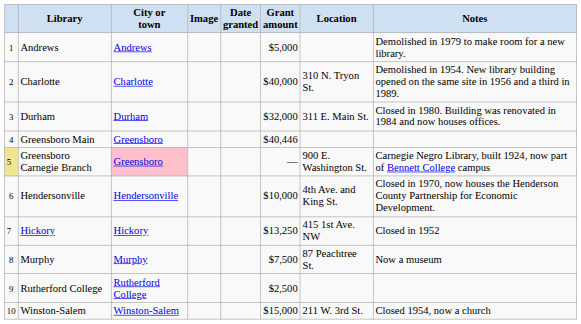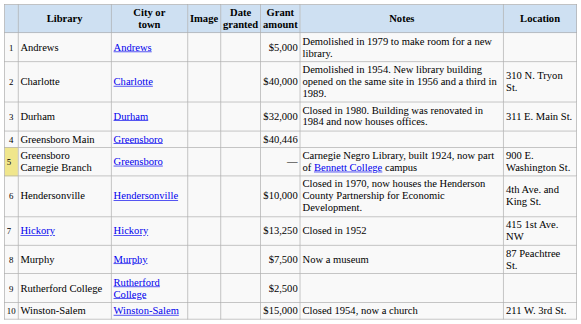 <table class="wikitable sortable" align="center">
 <tr>
 <th style="background-color:#CEE0F2;"></th>
 <th style="background-color:#CEE0F2;">Library</th>
 <th style="background-color:#CEE0F2;">City or<br>town</th>
 <th style="background-color:#CEE0F2;" class="unsortable">Image</th>
 <th style="background-color:#CEE0F2;">Date<br>granted</th>
 <th style="background-color:#CEE0F2;">Grant<br>amount</th>
+<th style="background-color:#CEE0F2;" class="unsortable">Notes</th>
 <th style="background-color:#CEE0F2;">Location</th>
-<th style="background-color:#CEE0F2;" class="unsortable">Notes</th>
 </tr>
 <tr ->
 <td align=center><small>1</small></td>
 <td>Andrews</td>
 <td><a href='#'>Andrews</a></td>
 <td></td>
 <td></td>
 <td align=right>$5,000</td>
+<td>Demolished in 1979 to make room for a new library.</td>
 <td></td>
-<td>Demolished in 1979 to make room for a new library.</td>
 </tr>
 <tr ->
 <td align=center><small>2</small></td>
 <td>Charlotte</td>
 <td><a href='#'>Charlotte</a></td>
 <td></td>
 <td></td>
 <td align=right>$40,000</td>
+<td>Demolished in 1954. New library building opened on the same site in 1956 and a third in 1989.</td>
 <td>310 N. Tryon St.</td>
-<td>Demolished in 1954. New library building opened on the same site in 1956 and a third in 1989.</td>
 </tr>
 <tr ->
 <td align=center><small>3</small></td>
 <td>Durham</td>
 <td><a href='#'>Durham</a></td>
 <td></td>
 <td></td>
 <td align=right>$32,000</td>
+<td>Closed in 1980.  Building was renovated in 1984 and now houses offices.</td>
 <td>311 E. Main St.</td>
-<td>Closed in 1980.  Building was renovated in 1984 and now houses offices.</td>
 </tr>
 <tr ->
 <td align=center><small>4</small></td>
 <td>Greensboro Main</td>
 <td><a href='#'>Greensboro</a></td>
 <td></td>
 <td></td>
 <td align=right>$40,446</td>
 <td></td>
 <td></td>
 </tr>
 <tr ->
 <td style="background: khaki;"><small>5</small></td>
 <td>Greensboro Carnegie Branch</td>
-<td style="background: pink;"><a href='#'>Greensboro</a></td>
+<td><a href='#'>Greensboro</a></td>
 <td></td>
 <td></td>
 <td align=right>—</td>
+<td>Carnegie Negro Library, built 1924, now part of <a href='#'>Bennett College</a> campus</td>
 <td>900 E. Washington St.</td>
-<td>Carnegie Negro Library, built 1924, now part of <a href='#'>Bennett College</a> campus</td>
 </tr>
 <tr ->
 <td align=center><small>6</small></td>
 <td>Hendersonville</td>
 <td><a href='#'>Hendersonville</a></td>
 <td></td>
 <td></td>
 <td align=right>$10,000</td>
+<td>Closed in 1970, now houses the Henderson County Partnership for Economic Development.</td>
 <td>4th Ave. and King St.</td>
-<td>Closed in 1970, now houses the Henderson County Partnership for Economic Development.</td>
 </tr>
 <tr ->
 <td><small>7</small></td>
 <td><a href='#'>Hickory</a></td>
 <td><a href='#'>Hickory</a></td>
 <td></td>
 <td></td>
 <td align=right>$13,250</td>
+<td>Closed in 1952</td>
 <td>415 1st Ave. NW</td>
-<td>Closed in 1952</td>
 </tr>
 <tr ->
 <td align=center><small>8</small></td>
 <td>Murphy</td>
 <td><a href='#'>Murphy</a></td>
 <td></td>
 <td></td>
 <td align=right>$7,500</td>
+<td>Now a museum</td>
 <td>87 Peachtree St.</td>
-<td>Now a museum</td>
 </tr>
 <tr ->
 <td align=center><small>9</small></td>
 <td>Rutherford College</td>
 <td><a href='#'>Rutherford College</a></td>
 <td></td>
 <td></td>
 <td align=right>$2,500</td>
 <td></td>
 <td></td>
 </tr>
 <tr ->
 <td align=center><small>10</small></td>
 <td>Winston-Salem</td>
 <td><a href='#'>Winston-Salem</a></td>
 <td></td>
 <td></td>
 <td align=right>$15,000</td>
+<td>Closed 1954, now a church</td>
 <td>211 W. 3rd St.</td>
-<td>Closed 1954, now a church</td>
 </tr>
 </table>
